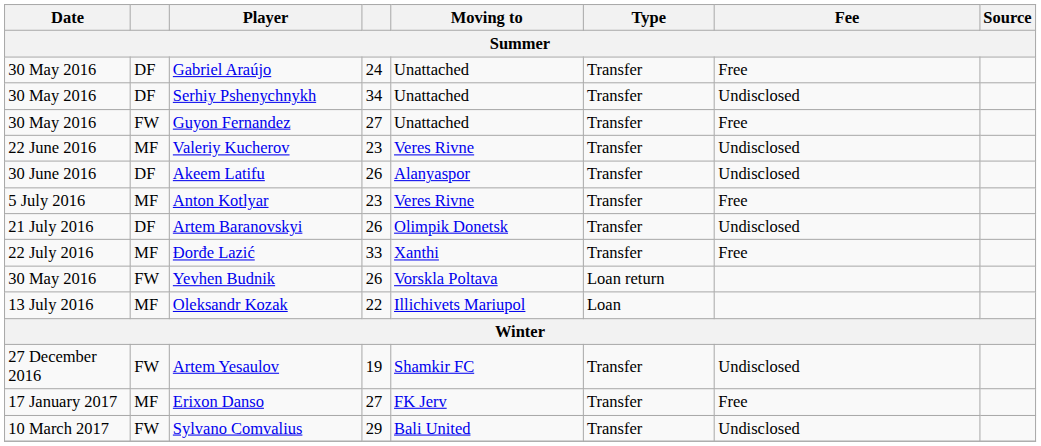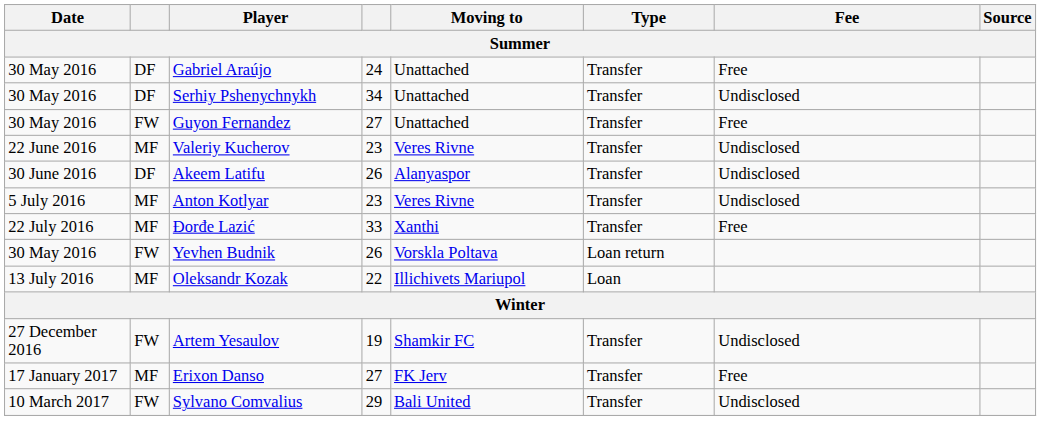 <table class="wikitable sortable">
 <tr>
 <th style="width:115px;">Date</th>
 <th style="width:30px;"></th>
 <th style="width:180px;">Player</th>
 <th style="width:20px;"></th>
 <th style="width:180px;">Moving to</th>
 <th style="width:120px;" class="unsortable">Type</th>
 <th style="width:250px;" class="unsortable">Fee</th>
 <th style="width:20px;">Source</th>
 </tr>
 <tr>
 <th colspan=8>Summer</th>
 </tr>
 <tr>
 <td>30 May 2016</td>
 <td>DF</td>
 <td> <a href='#'>Gabriel Araújo</a></td>
 <td>24</td>
 <td>Unattached</td>
 <td>Transfer</td>
 <td>Free</td>
 <td></td>
 </tr>
 <tr>
 <td>30 May 2016</td>
 <td>DF</td>
 <td> <a href='#'>Serhiy Pshenychnykh</a></td>
 <td>34</td>
 <td>Unattached</td>
 <td>Transfer</td>
 <td>Undisclosed</td>
 <td></td>
 </tr>
 <tr>
 <td>30 May 2016</td>
 <td>FW</td>
 <td> <a href='#'>Guyon Fernandez</a></td>
 <td>27</td>
 <td>Unattached</td>
 <td>Transfer</td>
 <td>Free</td>
 <td></td>
 </tr>
 <tr>
 <td>22 June 2016</td>
 <td>MF</td>
 <td> <a href='#'>Valeriy Kucherov</a></td>
 <td>23</td>
 <td> <a href='#'>Veres Rivne</a></td>
 <td>Transfer</td>
 <td>Undisclosed</td>
 <td></td>
 </tr>
 <tr>
 <td>30 June 2016</td>
 <td>DF</td>
 <td> <a href='#'>Akeem Latifu</a></td>
 <td>26</td>
 <td> <a href='#'>Alanyaspor</a></td>
 <td>Transfer</td>
 <td>Undisclosed</td>
 <td></td>
 </tr>
 <tr>
 <td>5 July 2016</td>
 <td>MF</td>
 <td> <a href='#'>Anton Kotlyar</a></td>
 <td>23</td>
 <td> <a href='#'>Veres Rivne</a></td>
 <td>Transfer</td>
-<td>Free</td>
-<td></td>
-</tr>
-<tr>
-<td>21 July 2016</td>
-<td>DF</td>
-<td> <a href='#'>Artem Baranovskyi</a></td>
-<td>26</td>
-<td> <a href='#'>Olimpik Donetsk</a></td>
-<td>Transfer</td>
 <td>Undisclosed</td>
 <td></td>
 </tr>
 <tr>
 <td>22 July 2016</td>
 <td>MF</td>
 <td> <a href='#'>Đorđe Lazić</a></td>
 <td>33</td>
 <td> <a href='#'>Xanthi</a></td>
 <td>Transfer</td>
 <td>Free</td>
 <td></td>
 </tr>
 <tr>
 <td>30 May 2016</td>
 <td>FW</td>
 <td> <a href='#'>Yevhen Budnik</a></td>
 <td>26</td>
 <td> <a href='#'>Vorskla Poltava</a></td>
 <td>Loan return</td>
 <td></td>
 <td></td>
 </tr>
 <tr>
 <td>13 July 2016</td>
 <td>MF</td>
 <td> <a href='#'>Oleksandr Kozak</a></td>
 <td>22</td>
 <td> <a href='#'>Illichivets Mariupol</a></td>
 <td>Loan</td>
 <td></td>
 <td></td>
 </tr>
 <tr>
 <th colspan=8>Winter</th>
 </tr>
 <tr>
 <td>27 December 2016</td>
 <td>FW</td>
 <td> <a href='#'>Artem Yesaulov</a></td>
 <td>19</td>
 <td> <a href='#'>Shamkir FC</a></td>
 <td>Transfer</td>
 <td>Undisclosed</td>
 <td></td>
 </tr>
 <tr>
 <td>17 January 2017</td>
 <td>MF</td>
 <td> <a href='#'>Erixon Danso</a></td>
 <td>27</td>
 <td> <a href='#'>FK Jerv</a></td>
 <td>Transfer</td>
 <td>Free</td>
 <td></td>
 </tr>
 <tr>
 <td>10 March 2017</td>
 <td>FW</td>
 <td> <a href='#'>Sylvano Comvalius</a></td>
 <td>29</td>
 <td> <a href='#'>Bali United</a></td>
 <td>Transfer</td>
 <td>Undisclosed</td>
 <td></td>
 </tr>
 <tr>
 </tr>
 </table>
